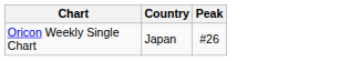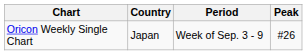 <table class="wikitable">
 <tr>
 <th style="width:180px;">Chart</th>
 <th style="width:60px;">Country</th>
+<th style="width:140px;">Period</th>
 <th style="width:40px;">Peak</th>
 </tr>
 <tr>
 <td><a href='#'>Oricon</a> Weekly Single Chart</td>
 <td>Japan</td>
+<td>Week of Sep. 3 - 9</td>
 <td style="text-align:center">#26</td>
 </tr>
 </table>
